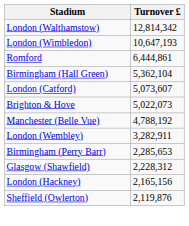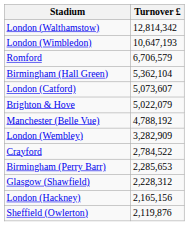 <table class="wikitable">
 <tr>
 <th width=200>Stadium</th>
 <th width=80>Turnover £</th>
 </tr>
 <tr>
 <td><a href='#'>London (Walthamstow)</a></td>
 <td>12,814,342</td>
 </tr>
 <tr>
 <td><a href='#'>London (Wimbledon)</a></td>
 <td>10,647,193</td>
 </tr>
 <tr>
 <td><a href='#'>Romford</a></td>
-<td>6,444,861</td>
+<td>6,706,579</td>
 </tr>
 <tr>
 <td><a href='#'>Birmingham (Hall Green)</a></td>
 <td>5,362,104</td>
 </tr>
 <tr>
 <td><a href='#'>London (Catford)</a></td>
 <td>5,073,607</td>
 </tr>
 <tr>
 <td><a href='#'>Brighton & Hove</a></td>
-<td>5,022,073</td>
+<td>5,022,079</td>
 </tr>
 <tr>
 <td><a href='#'>Manchester (Belle Vue)</a></td>
 <td>4,788,192</td>
 </tr>
 <tr>
 <td><a href='#'>London (Wembley)</a></td>
-<td>3,282,911</td>
+<td>3,282,909</td>
+</tr>
+<tr>
+<td><a href='#'>Crayford</a></td>
+<td>2,784,522</td>
 </tr>
 <tr>
 <td><a href='#'>Birmingham (Perry Barr)</a></td>
 <td>2,285,653</td>
 </tr>
 <tr>
 <td><a href='#'>Glasgow (Shawfield)</a></td>
 <td>2,228,312</td>
 </tr>
 <tr>
 <td><a href='#'>London (Hackney)</a></td>
 <td>2,165,156</td>
 </tr>
 <tr>
 <td><a href='#'>Sheffield (Owlerton)</a></td>
 <td>2,119,876</td>
 </tr>
 </table>
